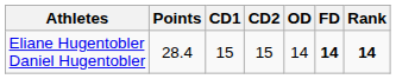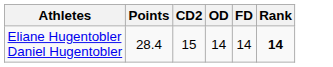 <table class="wikitable" style="font-size:90%">
 <tr>
 <th>Athletes</th>
 <th>Points</th>
-<th>CD1</th>
 <th>CD2</th>
 <th>OD</th>
 <th>FD</th>
 <th>Rank</th>
 </tr>
 <tr align=center>
 <td align=left><a href='#'>Eliane Hugentobler</a><br><a href='#'>Daniel Hugentobler</a></td>
 <td>28.4</td>
 <td>15</td>
-<td>15</td>
 <td>14</td>
-<td><strong>14</strong></td>
+<td>14</td>
 <td><strong>14</strong></td>
 </tr>
 </table>
